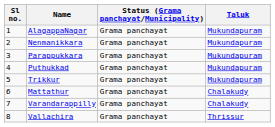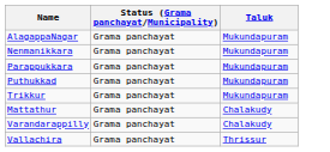 <table class="wikitable sortable" style="font-size: 95%;">
 <tr>
-<th width="30px">Sl no.</th>
 <th width="100px">Name</th>
 <th width="130px">Status (<a href='#'>Grama panchayat</a>/<a href='#'>Municipality</a>)</th>
 <th width="100px"><a href='#'>Taluk</a></th>
 </tr>
 <tr>
-<td>1</td>
 <td><a href='#'>AlagappaNagar</a></td>
 <td>Grama panchayat</td>
 <td><a href='#'>Mukundapuram</a></td>
 </tr>
 <tr>
-<td>2</td>
 <td><a href='#'>Nenmanikkara</a></td>
 <td>Grama panchayat</td>
 <td><a href='#'>Mukundapuram</a></td>
 </tr>
 <tr>
-<td>3</td>
 <td><a href='#'>Parappukkara</a></td>
 <td>Grama panchayat</td>
 <td><a href='#'>Mukundapuram</a></td>
 </tr>
 <tr>
-<td>4</td>
 <td><a href='#'>Puthukkad</a></td>
 <td>Grama panchayat</td>
 <td><a href='#'>Mukundapuram</a></td>
 </tr>
 <tr>
-<td>5</td>
 <td><a href='#'>Trikkur</a></td>
 <td>Grama panchayat</td>
 <td><a href='#'>Mukundapuram</a></td>
 </tr>
 <tr>
-<td>6</td>
 <td><a href='#'>Mattathur</a></td>
 <td>Grama panchayat</td>
 <td><a href='#'>Chalakudy</a></td>
 </tr>
 <tr>
-<td>7</td>
 <td><a href='#'>Varandarappilly</a></td>
 <td>Grama panchayat</td>
 <td><a href='#'>Chalakudy</a></td>
 </tr>
 <tr>
-<td>8</td>
 <td><a href='#'>Vallachira</a></td>
 <td>Grama panchayat</td>
 <td><a href='#'>Thrissur</a></td>
 </tr>
 </table>
